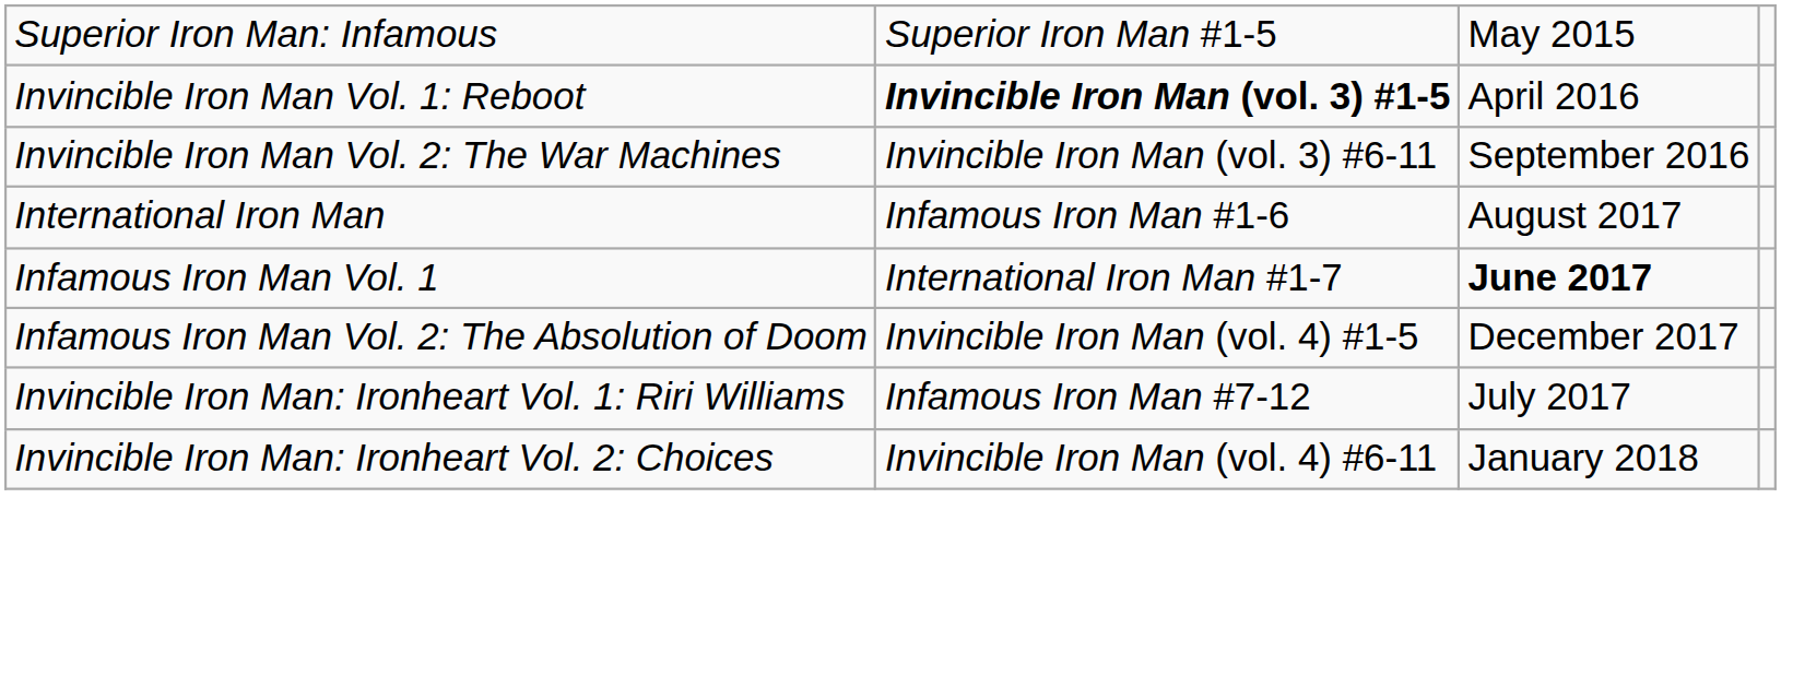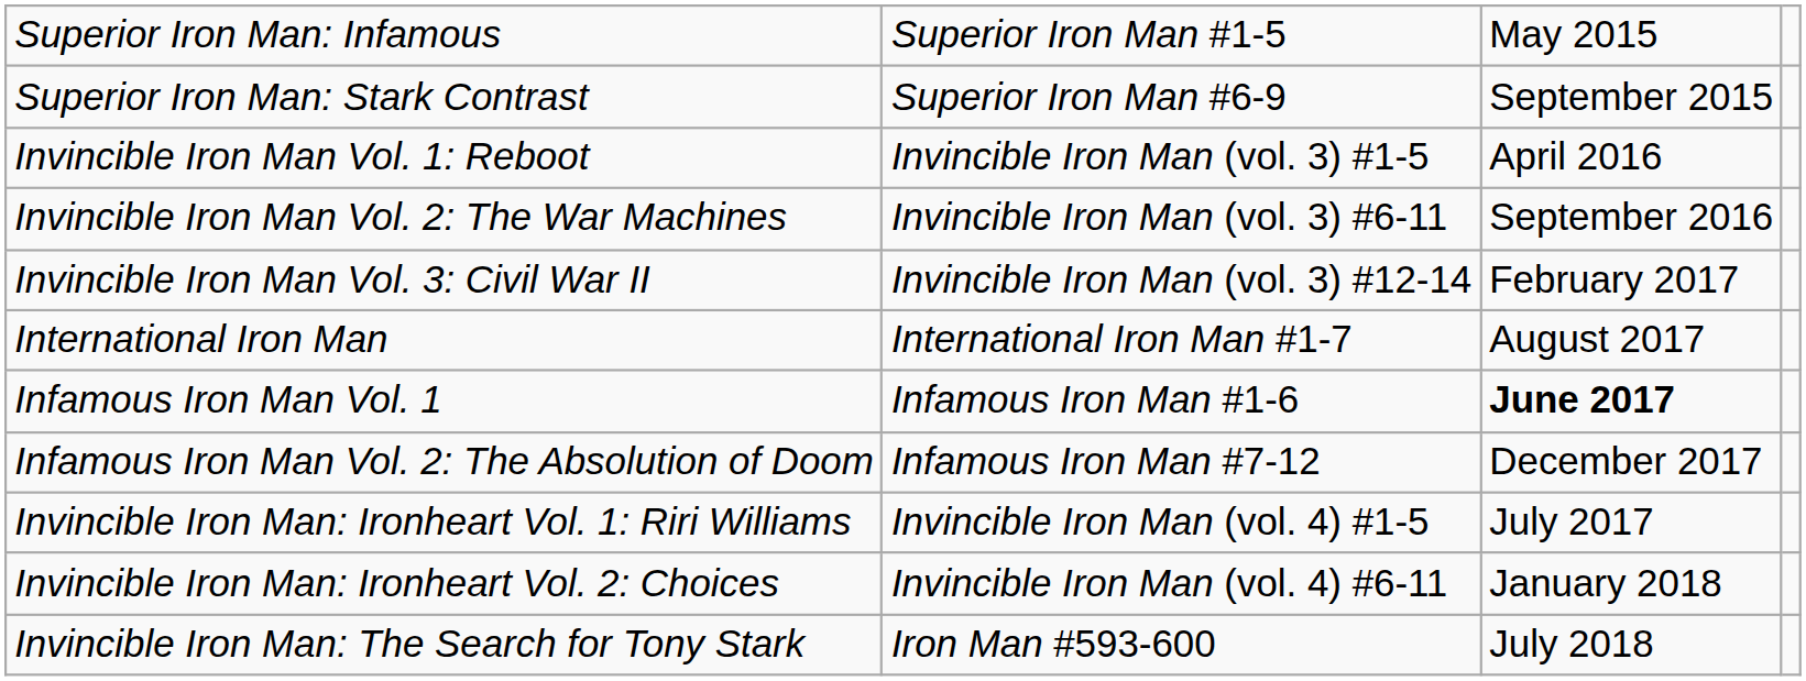 <table class="wikitable sortable">
 <tr>
 <td><em>Superior Iron Man: Infamous</em></td>
 <td><em>Superior Iron Man</em> #1-5</td>
 <td>May 2015</td>
 <td></td>
 </tr>
 <tr>
+<td><em>Superior Iron Man: Stark Contrast</em></td>
+<td><em>Superior Iron Man</em> #6-9</td>
+<td>September 2015</td>
+<td></td>
+</tr>
+<tr>
 <td><em>Invincible Iron Man Vol. 1: Reboot</em></td>
-<td><strong><em>Invincible Iron Man</em> (vol. 3) #1-5</strong></td>
+<td><em>Invincible Iron Man</em> (vol. 3) #1-5</td>
 <td>April 2016</td>
 <td></td>
 </tr>
 <tr>
 <td><em>Invincible Iron Man Vol. 2: The War Machines</em></td>
 <td><em>Invincible Iron Man</em> (vol. 3) #6-11</td>
 <td>September 2016</td>
 <td></td>
 </tr>
 <tr>
+<td><em>Invincible Iron Man Vol. 3: Civil War II</em></td>
+<td><em>Invincible Iron Man</em> (vol. 3) #12-14</td>
+<td>February 2017</td>
+<td></td>
+</tr>
+<tr>
 <td><em>International Iron Man</em></td>
-<td><em>Infamous Iron Man</em> #1-6</td>
+<td><em>International Iron Man</em> #1-7</td>
 <td>August 2017</td>
 <td></td>
 </tr>
 <tr>
 <td><em>Infamous Iron Man Vol. 1</em></td>
-<td><em>International Iron Man</em> #1-7</td>
+<td><em>Infamous Iron Man</em> #1-6</td>
 <td><strong>June 2017</strong></td>
 <td></td>
 </tr>
 <tr>
 <td><em>Infamous Iron Man Vol. 2: The Absolution of Doom</em></td>
-<td><em>Invincible Iron Man</em> (vol. 4) #1-5</td>
+<td><em>Infamous Iron Man</em> #7-12</td>
 <td>December 2017</td>
 <td></td>
 </tr>
 <tr>
 <td><em>Invincible Iron Man: Ironheart Vol. 1: Riri Williams</em></td>
-<td><em>Infamous Iron Man</em> #7-12</td>
+<td><em>Invincible Iron Man</em> (vol. 4) #1-5</td>
 <td>July 2017</td>
 <td></td>
 </tr>
 <tr>
 <td><em>Invincible Iron Man: Ironheart Vol. 2: Choices</em></td>
 <td><em>Invincible Iron Man</em> (vol. 4) #6-11</td>
 <td>January 2018</td>
 <td></td>
 </tr>
+<tr>
+<td><em>Invincible Iron Man: The Search for Tony Stark</em></td>
+<td><em>Iron Man</em> #593-600</td>
+<td>July 2018</td>
+<td></td>
+</tr>
 </table>
